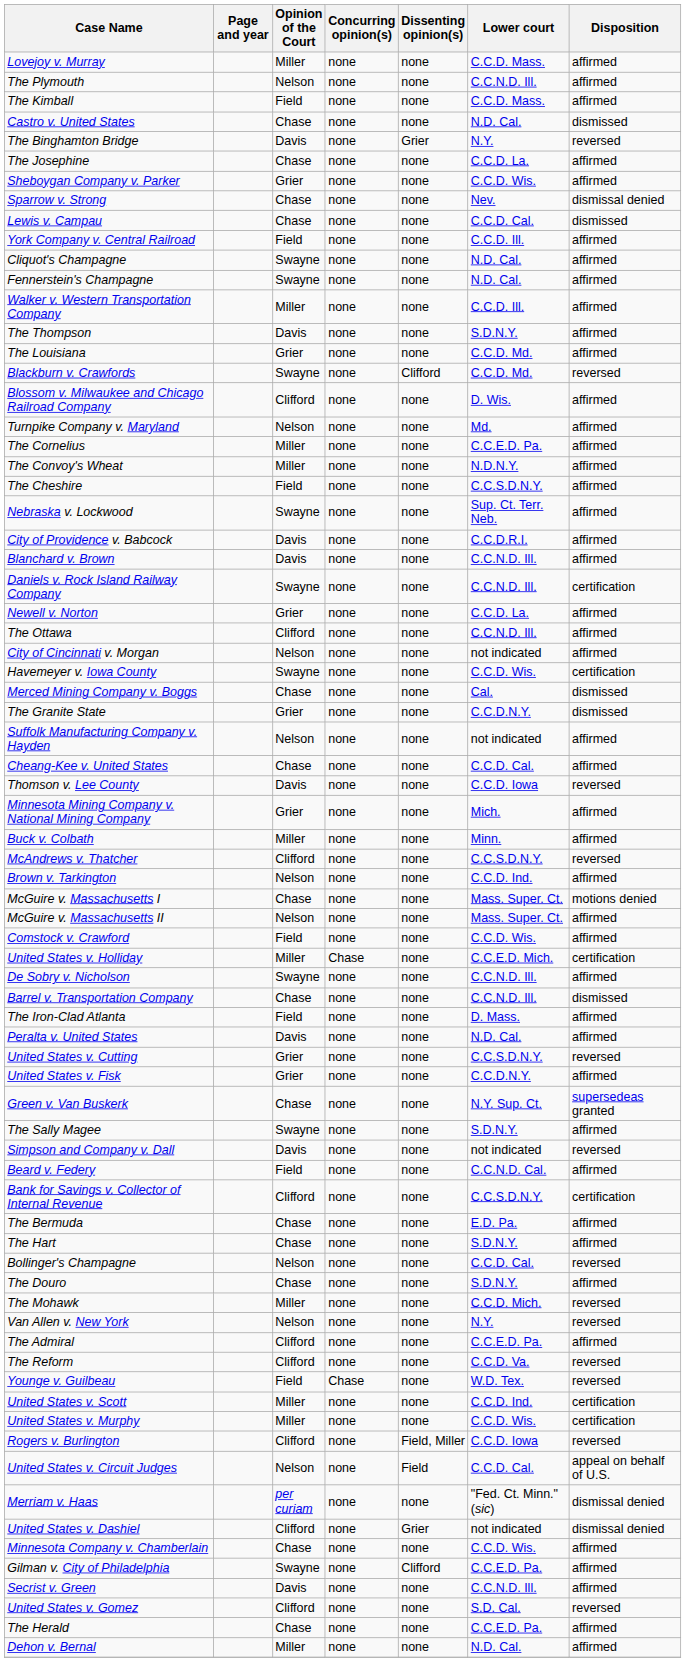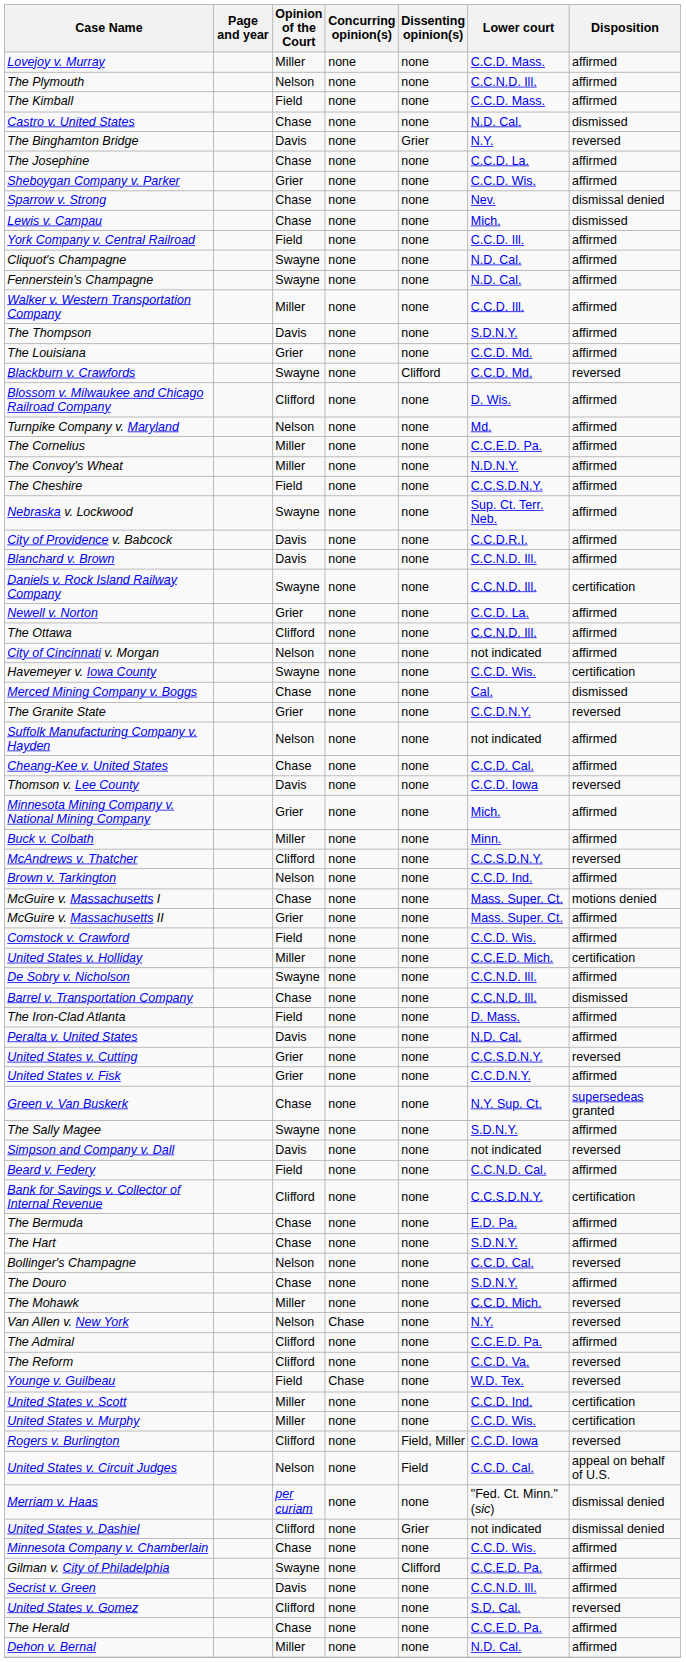 <table class="wikitable sortable">
 <tr>
 <th scope="col" style="width: 400px;">Case Name</th>
 <th scope="col" style="width: 95px;">Page and year</th>
 <th scope="col" style="width: 10px;">Opinion of the Court</th>
 <th scope="col" style="width: 10px;">Concurring opinion(s)</th>
 <th scope="col" style="width: 10px;">Dissenting opinion(s)</th>
 <th scope="col" style="width: 150px;">Lower court</th>
 <th scope="col" style="width: 175px;">Disposition</th>
 </tr>
 <tr>
 <td><em><a href='#'>Lovejoy v. Murray</a></em></td>
 <td align="right"></td>
 <td>Miller</td>
 <td>none</td>
 <td>none</td>
 <td><a href='#'>C.C.D. Mass.</a></td>
 <td>affirmed</td>
 </tr>
 <tr>
 <td><em>The Plymouth</em></td>
 <td align="right"></td>
 <td>Nelson</td>
 <td>none</td>
 <td>none</td>
 <td><a href='#'>C.C.N.D. Ill.</a></td>
 <td>affirmed</td>
 </tr>
 <tr>
 <td><em>The Kimball</em></td>
 <td align="right"></td>
 <td>Field</td>
 <td>none</td>
 <td>none</td>
 <td><a href='#'>C.C.D. Mass.</a></td>
 <td>affirmed</td>
 </tr>
 <tr>
 <td><em><a href='#'>Castro v. United States</a></em></td>
 <td align="right"></td>
 <td>Chase</td>
 <td>none</td>
 <td>none</td>
 <td><a href='#'>N.D. Cal.</a></td>
 <td>dismissed</td>
 </tr>
 <tr>
 <td><em>The Binghamton Bridge</em></td>
 <td align="right"></td>
 <td>Davis</td>
 <td>none</td>
 <td>Grier</td>
 <td><a href='#'>N.Y.</a></td>
 <td>reversed</td>
 </tr>
 <tr>
 <td><em>The Josephine</em></td>
 <td align="right"></td>
 <td>Chase</td>
 <td>none</td>
 <td>none</td>
 <td><a href='#'>C.C.D. La.</a></td>
 <td>affirmed</td>
 </tr>
 <tr>
 <td><em><a href='#'>Sheboygan Company v. Parker</a></em></td>
 <td align="right"></td>
 <td>Grier</td>
 <td>none</td>
 <td>none</td>
 <td><a href='#'>C.C.D. Wis.</a></td>
 <td>affirmed</td>
 </tr>
 <tr>
 <td><em><a href='#'>Sparrow v. Strong</a></em></td>
 <td align="right"></td>
 <td>Chase</td>
 <td>none</td>
 <td>none</td>
 <td><a href='#'>Nev.</a></td>
 <td>dismissal denied</td>
 </tr>
 <tr>
 <td><em><a href='#'>Lewis v. Campau</a></em></td>
 <td align="right"></td>
 <td>Chase</td>
 <td>none</td>
 <td>none</td>
-<td><a href='#'>C.C.D. Cal.</a></td>
+<td><a href='#'>Mich.</a></td>
 <td>dismissed</td>
 </tr>
 <tr>
 <td><em><a href='#'>York Company v. Central Railroad</a></em></td>
 <td align="right"></td>
 <td>Field</td>
 <td>none</td>
 <td>none</td>
 <td><a href='#'>C.C.D. Ill.</a></td>
 <td>affirmed</td>
 </tr>
 <tr>
 <td><em>Cliquot's Champagne</em></td>
 <td align="right"></td>
 <td>Swayne</td>
 <td>none</td>
 <td>none</td>
 <td><a href='#'>N.D. Cal.</a></td>
 <td>affirmed</td>
 </tr>
 <tr>
 <td><em>Fennerstein's Champagne</em></td>
 <td align="right"></td>
 <td>Swayne</td>
 <td>none</td>
 <td>none</td>
 <td><a href='#'>N.D. Cal.</a></td>
 <td>affirmed</td>
 </tr>
 <tr>
 <td><em><a href='#'>Walker v. Western Transportation Company</a></em></td>
 <td align="right"></td>
 <td>Miller</td>
 <td>none</td>
 <td>none</td>
 <td><a href='#'>C.C.D. Ill.</a></td>
 <td>affirmed</td>
 </tr>
 <tr>
 <td><em>The Thompson</em></td>
 <td align="right"></td>
 <td>Davis</td>
 <td>none</td>
 <td>none</td>
 <td><a href='#'>S.D.N.Y.</a></td>
 <td>affirmed</td>
 </tr>
 <tr>
 <td><em>The Louisiana</em></td>
 <td align="right"></td>
 <td>Grier</td>
 <td>none</td>
 <td>none</td>
 <td><a href='#'>C.C.D. Md.</a></td>
 <td>affirmed</td>
 </tr>
 <tr>
 <td><em><a href='#'>Blackburn v. Crawfords</a></em></td>
 <td align="right"></td>
 <td>Swayne</td>
 <td>none</td>
 <td>Clifford</td>
 <td><a href='#'>C.C.D. Md.</a></td>
 <td>reversed</td>
 </tr>
 <tr>
 <td><em><a href='#'>Blossom v. Milwaukee and Chicago Railroad Company</a></em></td>
 <td align="right"></td>
 <td>Clifford</td>
 <td>none</td>
 <td>none</td>
 <td><a href='#'>D. Wis.</a></td>
 <td>affirmed</td>
 </tr>
 <tr>
 <td><em>Turnpike Company v. <a href='#'>Maryland</a></em></td>
 <td align="right"></td>
 <td>Nelson</td>
 <td>none</td>
 <td>none</td>
 <td><a href='#'>Md.</a></td>
 <td>affirmed</td>
 </tr>
 <tr>
 <td><em>The Cornelius</em></td>
 <td align="right"></td>
 <td>Miller</td>
 <td>none</td>
 <td>none</td>
 <td><a href='#'>C.C.E.D. Pa.</a></td>
 <td>affirmed</td>
 </tr>
 <tr>
 <td><em>The Convoy's Wheat</em></td>
 <td align="right"></td>
 <td>Miller</td>
 <td>none</td>
 <td>none</td>
 <td><a href='#'>N.D.N.Y.</a></td>
 <td>affirmed</td>
 </tr>
 <tr>
 <td><em>The Cheshire</em></td>
 <td align="right"></td>
 <td>Field</td>
 <td>none</td>
 <td>none</td>
 <td><a href='#'>C.C.S.D.N.Y.</a></td>
 <td>affirmed</td>
 </tr>
 <tr>
 <td><em><a href='#'>Nebraska</a> v. Lockwood</em></td>
 <td align="right"></td>
 <td>Swayne</td>
 <td>none</td>
 <td>none</td>
 <td><a href='#'>Sup. Ct. Terr. Neb.</a></td>
 <td>affirmed</td>
 </tr>
 <tr>
 <td><em><a href='#'>City of Providence</a> v. Babcock</em></td>
 <td align="right"></td>
 <td>Davis</td>
 <td>none</td>
 <td>none</td>
 <td><a href='#'>C.C.D.R.I.</a></td>
 <td>affirmed</td>
 </tr>
 <tr>
 <td><em><a href='#'>Blanchard v. Brown</a></em></td>
 <td align="right"></td>
 <td>Davis</td>
 <td>none</td>
 <td>none</td>
 <td><a href='#'>C.C.N.D. Ill.</a></td>
 <td>affirmed</td>
 </tr>
 <tr>
 <td><em><a href='#'>Daniels v. Rock Island Railway Company</a></em></td>
 <td align="right"></td>
 <td>Swayne</td>
 <td>none</td>
 <td>none</td>
 <td><a href='#'>C.C.N.D. Ill.</a></td>
 <td>certification</td>
 </tr>
 <tr>
 <td><em><a href='#'>Newell v. Norton</a></em></td>
 <td align="right"></td>
 <td>Grier</td>
 <td>none</td>
 <td>none</td>
 <td><a href='#'>C.C.D. La.</a></td>
 <td>affirmed</td>
 </tr>
 <tr>
 <td><em>The Ottawa</em></td>
 <td align="right"></td>
 <td>Clifford</td>
 <td>none</td>
 <td>none</td>
 <td><a href='#'>C.C.N.D. Ill.</a></td>
 <td>affirmed</td>
 </tr>
 <tr>
 <td><em><a href='#'>City of Cincinnati</a> v. Morgan</em></td>
 <td align="right"></td>
 <td>Nelson</td>
 <td>none</td>
 <td>none</td>
 <td>not indicated</td>
 <td>affirmed</td>
 </tr>
 <tr>
 <td><em>Havemeyer v. <a href='#'>Iowa County</a></em></td>
 <td align="right"></td>
 <td>Swayne</td>
 <td>none</td>
 <td>none</td>
 <td><a href='#'>C.C.D. Wis.</a></td>
 <td>certification</td>
 </tr>
 <tr>
 <td><em><a href='#'>Merced Mining Company v. Boggs</a></em></td>
 <td align="right"></td>
 <td>Chase</td>
 <td>none</td>
 <td>none</td>
 <td><a href='#'>Cal.</a></td>
 <td>dismissed</td>
 </tr>
 <tr>
 <td><em>The Granite State</em></td>
 <td align="right"></td>
 <td>Grier</td>
 <td>none</td>
 <td>none</td>
 <td><a href='#'>C.C.D.N.Y.</a></td>
-<td>dismissed</td>
+<td>reversed</td>
 </tr>
 <tr>
 <td><em><a href='#'>Suffolk Manufacturing Company v. Hayden</a></em></td>
 <td align="right"></td>
 <td>Nelson</td>
 <td>none</td>
 <td>none</td>
 <td>not indicated</td>
 <td>affirmed</td>
 </tr>
 <tr>
 <td><em><a href='#'>Cheang-Kee v. United States</a></em></td>
 <td align="right"></td>
 <td>Chase</td>
 <td>none</td>
 <td>none</td>
 <td><a href='#'>C.C.D. Cal.</a></td>
 <td>affirmed</td>
 </tr>
 <tr>
 <td><em>Thomson v. <a href='#'>Lee County</a></em></td>
 <td align="right"></td>
 <td>Davis</td>
 <td>none</td>
 <td>none</td>
 <td><a href='#'>C.C.D. Iowa</a></td>
 <td>reversed</td>
 </tr>
 <tr>
 <td><em><a href='#'>Minnesota Mining Company v. National Mining Company</a></em></td>
 <td align="right"></td>
 <td>Grier</td>
 <td>none</td>
 <td>none</td>
 <td><a href='#'>Mich.</a></td>
 <td>affirmed</td>
 </tr>
 <tr>
 <td><em><a href='#'>Buck v. Colbath</a></em></td>
 <td align="right"></td>
 <td>Miller</td>
 <td>none</td>
 <td>none</td>
 <td><a href='#'>Minn.</a></td>
 <td>affirmed</td>
 </tr>
 <tr>
 <td><em><a href='#'>McAndrews v. Thatcher</a></em></td>
 <td align="right"></td>
 <td>Clifford</td>
 <td>none</td>
 <td>none</td>
 <td><a href='#'>C.C.S.D.N.Y.</a></td>
 <td>reversed</td>
 </tr>
 <tr>
 <td><em><a href='#'>Brown v. Tarkington</a></em></td>
 <td align="right"></td>
 <td>Nelson</td>
 <td>none</td>
 <td>none</td>
 <td><a href='#'>C.C.D. Ind.</a></td>
 <td>affirmed</td>
 </tr>
 <tr>
 <td><em>McGuire v. <a href='#'>Massachusetts</a> I</em></td>
 <td align="right"></td>
 <td>Chase</td>
 <td>none</td>
 <td>none</td>
 <td><a href='#'>Mass. Super. Ct.</a></td>
 <td>motions denied</td>
 </tr>
 <tr>
 <td><em>McGuire v. <a href='#'>Massachusetts</a> II</em></td>
 <td align="right"></td>
-<td>Nelson</td>
+<td>Grier</td>
 <td>none</td>
 <td>none</td>
 <td><a href='#'>Mass. Super. Ct.</a></td>
 <td>affirmed</td>
 </tr>
 <tr>
 <td><em><a href='#'>Comstock v. Crawford</a></em></td>
 <td align="right"></td>
 <td>Field</td>
 <td>none</td>
 <td>none</td>
 <td><a href='#'>C.C.D. Wis.</a></td>
 <td>affirmed</td>
 </tr>
 <tr>
 <td><em><a href='#'>United States v. Holliday</a></em></td>
 <td align="right"></td>
 <td>Miller</td>
-<td>Chase</td>
+<td>none</td>
 <td>none</td>
 <td><a href='#'>C.C.E.D. Mich.</a></td>
 <td>certification</td>
 </tr>
 <tr>
 <td><em><a href='#'>De Sobry v. Nicholson</a></em></td>
 <td align="right"></td>
 <td>Swayne</td>
 <td>none</td>
 <td>none</td>
 <td><a href='#'>C.C.N.D. Ill.</a></td>
 <td>affirmed</td>
 </tr>
 <tr>
 <td><em><a href='#'>Barrel v. Transportation Company</a></em></td>
 <td align="right"></td>
 <td>Chase</td>
 <td>none</td>
 <td>none</td>
 <td><a href='#'>C.C.N.D. Ill.</a></td>
 <td>dismissed</td>
 </tr>
 <tr>
 <td><em>The Iron-Clad Atlanta</em></td>
 <td align="right"></td>
 <td>Field</td>
 <td>none</td>
 <td>none</td>
 <td><a href='#'>D. Mass.</a></td>
 <td>affirmed</td>
 </tr>
 <tr>
 <td><em><a href='#'>Peralta v. United States</a></em></td>
 <td align="right"></td>
 <td>Davis</td>
 <td>none</td>
 <td>none</td>
 <td><a href='#'>N.D. Cal.</a></td>
 <td>affirmed</td>
 </tr>
 <tr>
 <td><em><a href='#'>United States v. Cutting</a></em></td>
 <td align="right"></td>
 <td>Grier</td>
 <td>none</td>
 <td>none</td>
 <td><a href='#'>C.C.S.D.N.Y.</a></td>
 <td>reversed</td>
 </tr>
 <tr>
 <td><em><a href='#'>United States v. Fisk</a></em></td>
 <td align="right"></td>
 <td>Grier</td>
 <td>none</td>
 <td>none</td>
 <td><a href='#'>C.C.D.N.Y.</a></td>
 <td>affirmed</td>
 </tr>
 <tr>
 <td><em><a href='#'>Green v. Van Buskerk</a></em></td>
 <td align="right"></td>
 <td>Chase</td>
 <td>none</td>
 <td>none</td>
 <td><a href='#'>N.Y. Sup. Ct.</a></td>
 <td><a href='#'>supersedeas</a> granted</td>
 </tr>
 <tr>
 <td><em>The Sally Magee</em></td>
 <td align="right"></td>
 <td>Swayne</td>
 <td>none</td>
 <td>none</td>
 <td><a href='#'>S.D.N.Y.</a></td>
 <td>affirmed</td>
 </tr>
 <tr>
 <td><em><a href='#'>Simpson and Company v. Dall</a></em></td>
 <td align="right"></td>
 <td>Davis</td>
 <td>none</td>
 <td>none</td>
 <td>not indicated</td>
 <td>reversed</td>
 </tr>
 <tr>
 <td><em><a href='#'>Beard v. Federy</a></em></td>
 <td align="right"></td>
 <td>Field</td>
 <td>none</td>
 <td>none</td>
 <td><a href='#'>C.C.N.D. Cal.</a></td>
 <td>affirmed</td>
 </tr>
 <tr>
 <td><em><a href='#'>Bank for Savings v. Collector of Internal Revenue</a></em></td>
 <td align="right"></td>
 <td>Clifford</td>
 <td>none</td>
 <td>none</td>
 <td><a href='#'>C.C.S.D.N.Y.</a></td>
 <td>certification</td>
 </tr>
 <tr>
 <td><em>The Bermuda</em></td>
 <td align="right"></td>
 <td>Chase</td>
 <td>none</td>
 <td>none</td>
 <td><a href='#'>E.D. Pa.</a></td>
 <td>affirmed</td>
 </tr>
 <tr>
 <td><em>The Hart</em></td>
 <td align="right"></td>
 <td>Chase</td>
 <td>none</td>
 <td>none</td>
 <td><a href='#'>S.D.N.Y.</a></td>
 <td>affirmed</td>
 </tr>
 <tr>
 <td><em>Bollinger's Champagne</em></td>
 <td align="right"></td>
 <td>Nelson</td>
 <td>none</td>
 <td>none</td>
 <td><a href='#'>C.C.D. Cal.</a></td>
 <td>reversed</td>
 </tr>
 <tr>
 <td><em>The Douro</em></td>
 <td align="right"></td>
 <td>Chase</td>
 <td>none</td>
 <td>none</td>
 <td><a href='#'>S.D.N.Y.</a></td>
 <td>affirmed</td>
 </tr>
 <tr>
 <td><em>The Mohawk</em></td>
 <td align="right"></td>
 <td>Miller</td>
 <td>none</td>
 <td>none</td>
 <td><a href='#'>C.C.D. Mich.</a></td>
 <td>reversed</td>
 </tr>
 <tr>
 <td><em>Van Allen v. <a href='#'>New York</a></em></td>
 <td align="right"></td>
 <td>Nelson</td>
-<td>none</td>
+<td>Chase</td>
 <td>none</td>
 <td><a href='#'>N.Y.</a></td>
 <td>reversed</td>
 </tr>
 <tr>
 <td><em>The Admiral</em></td>
 <td align="right"></td>
 <td>Clifford</td>
 <td>none</td>
 <td>none</td>
 <td><a href='#'>C.C.E.D. Pa.</a></td>
 <td>affirmed</td>
 </tr>
 <tr>
 <td><em>The Reform</em></td>
 <td align="right"></td>
 <td>Clifford</td>
 <td>none</td>
 <td>none</td>
 <td><a href='#'>C.C.D. Va.</a></td>
 <td>reversed</td>
 </tr>
 <tr>
 <td><em><a href='#'>Younge v. Guilbeau</a></em></td>
 <td align="right"></td>
 <td>Field</td>
 <td>Chase</td>
 <td>none</td>
 <td><a href='#'>W.D. Tex.</a></td>
 <td>reversed</td>
 </tr>
 <tr>
 <td><em><a href='#'>United States v. Scott</a></em></td>
 <td align="right"></td>
 <td>Miller</td>
 <td>none</td>
 <td>none</td>
 <td><a href='#'>C.C.D. Ind.</a></td>
 <td>certification</td>
 </tr>
 <tr>
 <td><em><a href='#'>United States v. Murphy</a></em></td>
 <td align="right"></td>
 <td>Miller</td>
 <td>none</td>
 <td>none</td>
 <td><a href='#'>C.C.D. Wis.</a></td>
 <td>certification</td>
 </tr>
 <tr>
 <td><em><a href='#'>Rogers v. Burlington</a></em></td>
 <td align="right"></td>
 <td>Clifford</td>
 <td>none</td>
 <td>Field, Miller</td>
 <td><a href='#'>C.C.D. Iowa</a></td>
 <td>reversed</td>
 </tr>
 <tr>
 <td><em><a href='#'>United States v. Circuit Judges</a></em></td>
 <td align="right"></td>
 <td>Nelson</td>
 <td>none</td>
 <td>Field</td>
 <td><a href='#'>C.C.D. Cal.</a></td>
 <td>appeal on behalf of U.S.</td>
 </tr>
 <tr>
 <td><em><a href='#'>Merriam v. Haas</a></em></td>
 <td align="right"></td>
 <td><em><a href='#'>per curiam</a></em></td>
 <td>none</td>
 <td>none</td>
 <td>"Fed. Ct. Minn." (<em>sic</em>)</td>
 <td>dismissal denied</td>
 </tr>
 <tr>
 <td><em><a href='#'>United States v. Dashiel</a></em></td>
 <td align="right"></td>
 <td>Clifford</td>
 <td>none</td>
 <td>Grier</td>
 <td>not indicated</td>
 <td>dismissal denied</td>
 </tr>
 <tr>
 <td><em><a href='#'>Minnesota Company v. Chamberlain</a></em></td>
 <td align="right"></td>
 <td>Chase</td>
 <td>none</td>
 <td>none</td>
 <td><a href='#'>C.C.D. Wis.</a></td>
 <td>affirmed</td>
 </tr>
 <tr>
 <td><em>Gilman v. <a href='#'>City of Philadelphia</a></em></td>
 <td align="right"></td>
 <td>Swayne</td>
 <td>none</td>
 <td>Clifford</td>
 <td><a href='#'>C.C.E.D. Pa.</a></td>
 <td>affirmed</td>
 </tr>
 <tr>
 <td><em><a href='#'>Secrist v. Green</a></em></td>
 <td align="right"></td>
 <td>Davis</td>
 <td>none</td>
 <td>none</td>
 <td><a href='#'>C.C.N.D. Ill.</a></td>
 <td>affirmed</td>
 </tr>
 <tr>
 <td><em><a href='#'>United States v. Gomez</a></em></td>
 <td align="right"></td>
 <td>Clifford</td>
 <td>none</td>
 <td>none</td>
 <td><a href='#'>S.D. Cal.</a></td>
 <td>reversed</td>
 </tr>
 <tr>
 <td><em>The Herald</em></td>
 <td align="right"></td>
 <td>Chase</td>
 <td>none</td>
 <td>none</td>
 <td><a href='#'>C.C.E.D. Pa.</a></td>
 <td>affirmed</td>
 </tr>
 <tr>
 <td><em><a href='#'>Dehon v. Bernal</a></em></td>
 <td align="right"></td>
 <td>Miller</td>
 <td>none</td>
 <td>none</td>
 <td><a href='#'>N.D. Cal.</a></td>
 <td>affirmed</td>
 </tr>
 <tr>
 </tr>
 </table>
